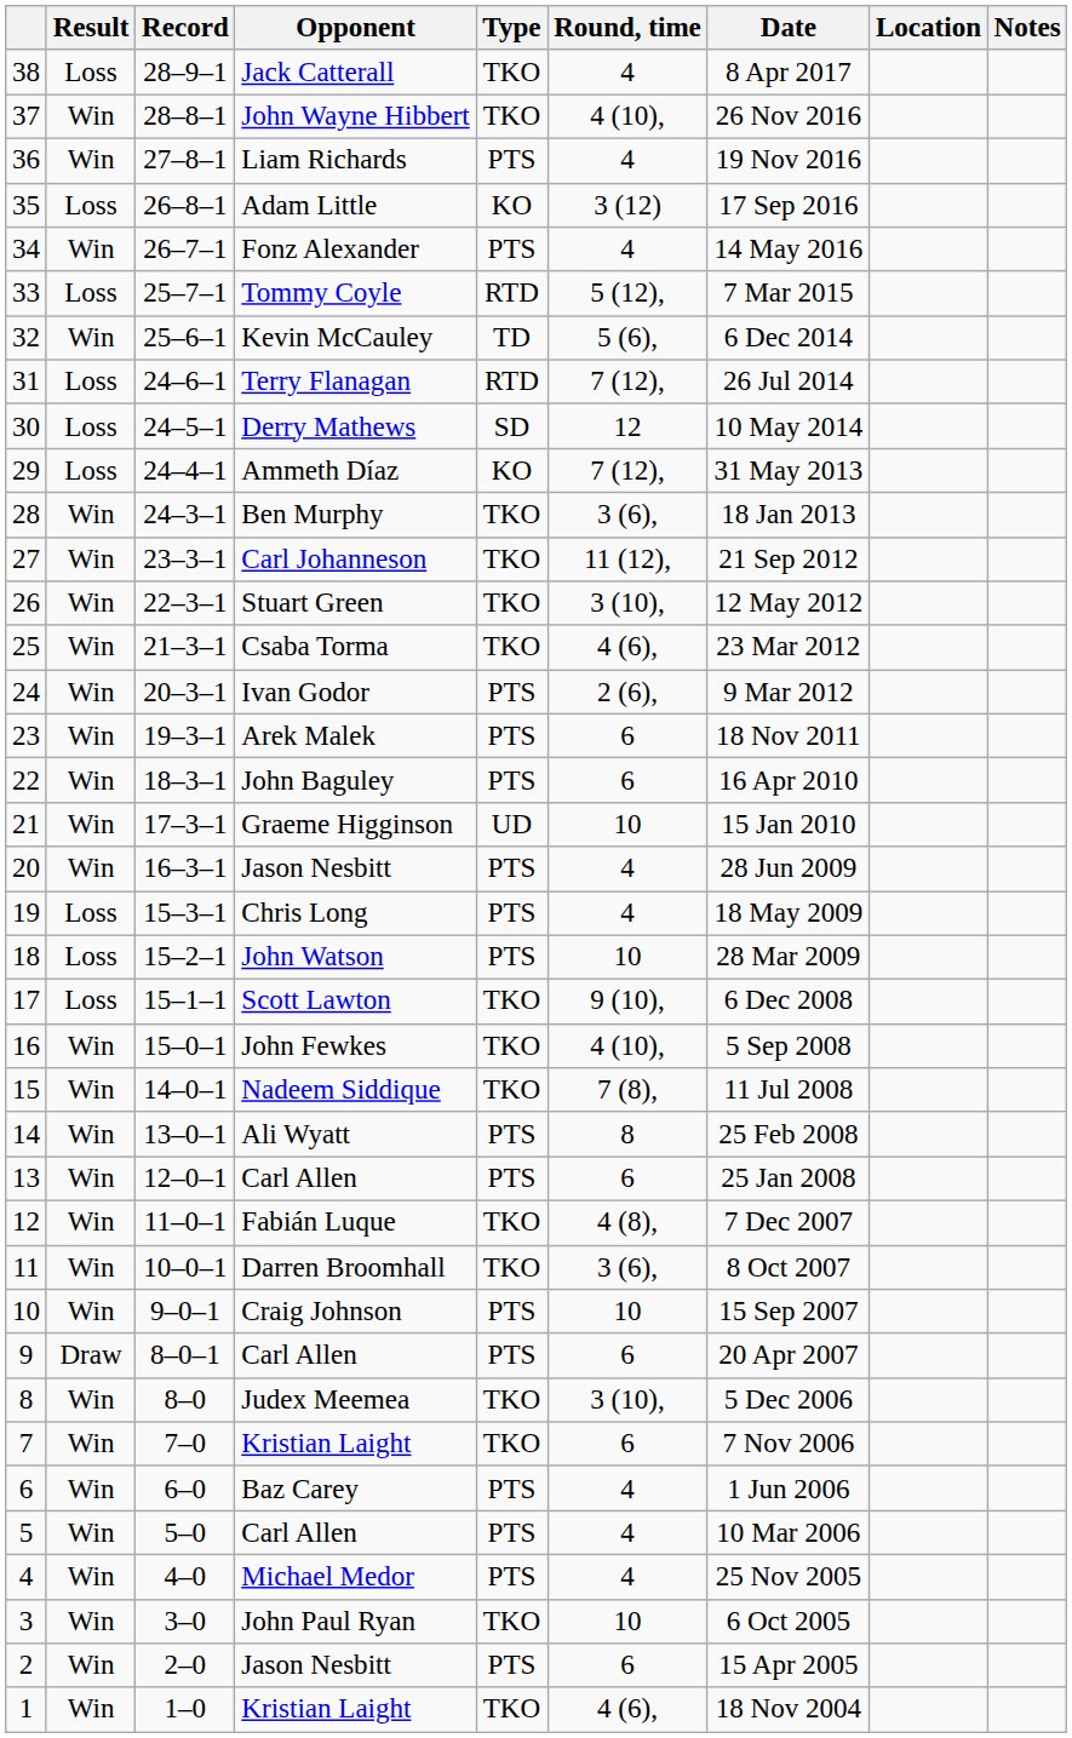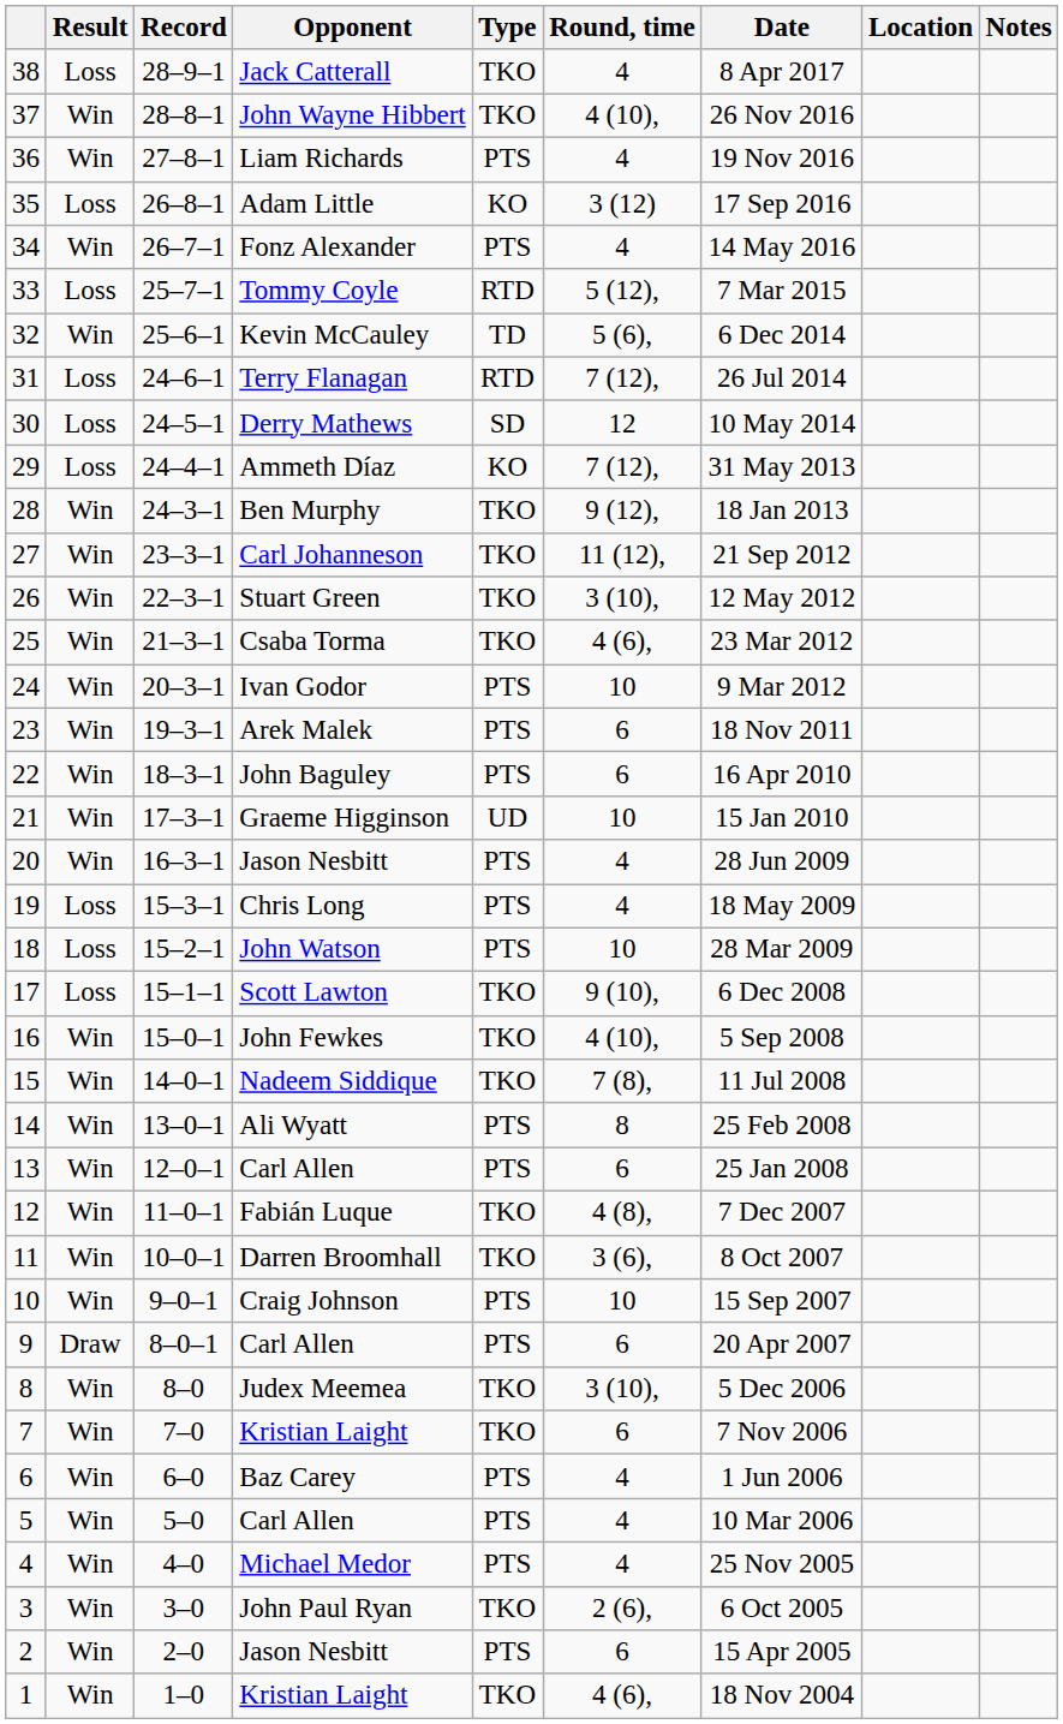 <table class="wikitable" style="text-align:center">
 <tr>
 <th></th>
 <th>Result</th>
 <th>Record</th>
 <th>Opponent</th>
 <th>Type</th>
 <th>Round, time</th>
 <th>Date</th>
 <th>Location</th>
 <th>Notes</th>
 </tr>
 <tr>
 <td>38</td>
 <td>Loss</td>
 <td>28–9–1</td>
 <td style="text-align:left;"><a href='#'>Jack Catterall</a></td>
 <td>TKO</td>
 <td>4</td>
 <td>8 Apr 2017</td>
 <td style="text-align:left;"></td>
 <td style="text-align:left;"></td>
 </tr>
 <tr>
 <td>37</td>
 <td>Win</td>
 <td>28–8–1</td>
 <td style="text-align:left;"><a href='#'>John Wayne Hibbert</a></td>
 <td>TKO</td>
 <td>4 (10), </td>
 <td>26 Nov 2016</td>
 <td style="text-align:left;"></td>
 <td style="text-align:left;"></td>
 </tr>
 <tr>
 <td>36</td>
 <td>Win</td>
 <td>27–8–1</td>
 <td style="text-align:left;">Liam Richards</td>
 <td>PTS</td>
 <td>4</td>
 <td>19 Nov 2016</td>
 <td style="text-align:left;"></td>
 <td></td>
 </tr>
 <tr>
 <td>35</td>
 <td>Loss</td>
 <td>26–8–1</td>
 <td style="text-align:left;">Adam Little</td>
 <td>KO</td>
 <td>3 (12)</td>
 <td>17 Sep 2016</td>
 <td style="text-align:left;"></td>
 <td></td>
 </tr>
 <tr>
 <td>34</td>
 <td>Win</td>
 <td>26–7–1</td>
 <td style="text-align:left;">Fonz Alexander</td>
 <td>PTS</td>
 <td>4</td>
 <td>14 May 2016</td>
 <td style="text-align:left;"></td>
 <td></td>
 </tr>
 <tr>
 <td>33</td>
 <td>Loss</td>
 <td>25–7–1</td>
 <td style="text-align:left;"><a href='#'>Tommy Coyle</a></td>
 <td>RTD</td>
 <td>5 (12), </td>
 <td>7 Mar 2015</td>
 <td style="text-align:left;"></td>
 <td></td>
 </tr>
 <tr>
 <td>32</td>
 <td>Win</td>
 <td>25–6–1</td>
 <td style="text-align:left;">Kevin McCauley</td>
 <td>TD</td>
 <td>5 (6), </td>
 <td>6 Dec 2014</td>
 <td style="text-align:left;"></td>
 <td style="text-align:left;"></td>
 </tr>
 <tr>
 <td>31</td>
 <td>Loss</td>
 <td>24–6–1</td>
 <td style="text-align:left;"><a href='#'>Terry Flanagan</a></td>
 <td>RTD</td>
 <td>7 (12), </td>
 <td>26 Jul 2014</td>
 <td style="text-align:left;"></td>
 <td style="text-align:left;"></td>
 </tr>
 <tr>
 <td>30</td>
 <td>Loss</td>
 <td>24–5–1</td>
 <td style="text-align:left;"><a href='#'>Derry Mathews</a></td>
 <td>SD</td>
 <td>12</td>
 <td>10 May 2014</td>
 <td style="text-align:left;"></td>
 <td style="text-align:left;"></td>
 </tr>
 <tr>
 <td>29</td>
 <td>Loss</td>
 <td>24–4–1</td>
 <td style="text-align:left;">Ammeth Díaz</td>
 <td>KO</td>
 <td>7 (12), </td>
 <td>31 May 2013</td>
 <td style="text-align:left;"></td>
 <td></td>
 </tr>
 <tr>
 <td>28</td>
 <td>Win</td>
 <td>24–3–1</td>
 <td style="text-align:left;">Ben Murphy</td>
 <td>TKO</td>
-<td>3 (6), </td>
+<td>9 (12), </td>
 <td>18 Jan 2013</td>
 <td style="text-align:left;"></td>
 <td style="text-align:left;"></td>
 </tr>
 <tr>
 <td>27</td>
 <td>Win</td>
 <td>23–3–1</td>
 <td style="text-align:left;"><a href='#'>Carl Johanneson</a></td>
 <td>TKO</td>
 <td>11 (12), </td>
 <td>21 Sep 2012</td>
 <td style="text-align:left;"></td>
 <td style="text-align:left;"></td>
 </tr>
 <tr>
 <td>26</td>
 <td>Win</td>
 <td>22–3–1</td>
 <td style="text-align:left;">Stuart Green</td>
 <td>TKO</td>
 <td>3 (10), </td>
 <td>12 May 2012</td>
 <td style="text-align:left;"></td>
 <td></td>
 </tr>
 <tr>
 <td>25</td>
 <td>Win</td>
 <td>21–3–1</td>
 <td style="text-align:left;">Csaba Torma</td>
 <td>TKO</td>
 <td>4 (6), </td>
 <td>23 Mar 2012</td>
 <td style="text-align:left;"></td>
 <td></td>
 </tr>
 <tr>
 <td>24</td>
 <td>Win</td>
 <td>20–3–1</td>
 <td style="text-align:left;">Ivan Godor</td>
 <td>PTS</td>
-<td>2 (6), </td>
+<td>10</td>
 <td>9 Mar 2012</td>
 <td style="text-align:left;"></td>
 <td style="text-align:left;"></td>
 </tr>
 <tr>
 <td>23</td>
 <td>Win</td>
 <td>19–3–1</td>
 <td style="text-align:left;">Arek Malek</td>
 <td>PTS</td>
 <td>6</td>
 <td>18 Nov 2011</td>
 <td style="text-align:left;"></td>
 <td></td>
 </tr>
 <tr>
 <td>22</td>
 <td>Win</td>
 <td>18–3–1</td>
 <td style="text-align:left;">John Baguley</td>
 <td>PTS</td>
 <td>6</td>
 <td>16 Apr 2010</td>
 <td style="text-align:left;"></td>
 <td></td>
 </tr>
 <tr>
 <td>21</td>
 <td>Win</td>
 <td>17–3–1</td>
 <td style="text-align:left;">Graeme Higginson</td>
 <td>UD</td>
 <td>10</td>
 <td>15 Jan 2010</td>
 <td style="text-align:left;"></td>
 <td style="text-align:left;"></td>
 </tr>
 <tr>
 <td>20</td>
 <td>Win</td>
 <td>16–3–1</td>
 <td style="text-align:left;">Jason Nesbitt</td>
 <td>PTS</td>
 <td>4</td>
 <td>28 Jun 2009</td>
 <td style="text-align:left;"></td>
 <td></td>
 </tr>
 <tr>
 <td>19</td>
 <td>Loss</td>
 <td>15–3–1</td>
 <td style="text-align:left;">Chris Long</td>
 <td>PTS</td>
 <td>4</td>
 <td>18 May 2009</td>
 <td style="text-align:left;"></td>
 <td></td>
 </tr>
 <tr>
 <td>18</td>
 <td>Loss</td>
 <td>15–2–1</td>
 <td style="text-align:left;"><a href='#'>John Watson</a></td>
 <td>PTS</td>
 <td>10</td>
 <td>28 Mar 2009</td>
 <td style="text-align:left;"></td>
 <td></td>
 </tr>
 <tr>
 <td>17</td>
 <td>Loss</td>
 <td>15–1–1</td>
 <td style="text-align:left;"><a href='#'>Scott Lawton</a></td>
 <td>TKO</td>
 <td>9 (10), </td>
 <td>6 Dec 2008</td>
 <td style="text-align:left;"></td>
 <td style="text-align:left;"></td>
 </tr>
 <tr>
 <td>16</td>
 <td>Win</td>
 <td>15–0–1</td>
 <td style="text-align:left;">John Fewkes</td>
 <td>TKO</td>
 <td>4 (10), </td>
 <td>5 Sep 2008</td>
 <td style="text-align:left;"></td>
 <td style="text-align:left;"></td>
 </tr>
 <tr>
 <td>15</td>
 <td>Win</td>
 <td>14–0–1</td>
 <td style="text-align:left;"><a href='#'>Nadeem Siddique</a></td>
 <td>TKO</td>
 <td>7 (8), </td>
 <td>11 Jul 2008</td>
 <td style="text-align:left;"></td>
 <td></td>
 </tr>
 <tr>
 <td>14</td>
 <td>Win</td>
 <td>13–0–1</td>
 <td style="text-align:left;">Ali Wyatt</td>
 <td>PTS</td>
 <td>8</td>
 <td>25 Feb 2008</td>
 <td style="text-align:left;"></td>
 <td></td>
 </tr>
 <tr>
 <td>13</td>
 <td>Win</td>
 <td>12–0–1</td>
 <td style="text-align:left;">Carl Allen</td>
 <td>PTS</td>
 <td>6</td>
 <td>25 Jan 2008</td>
 <td style="text-align:left;"></td>
 <td></td>
 </tr>
 <tr>
 <td>12</td>
 <td>Win</td>
 <td>11–0–1</td>
 <td style="text-align:left;">Fabián Luque</td>
 <td>TKO</td>
 <td>4 (8), </td>
 <td>7 Dec 2007</td>
 <td style="text-align:left;"></td>
 <td></td>
 </tr>
 <tr>
 <td>11</td>
 <td>Win</td>
 <td>10–0–1</td>
 <td style="text-align:left;">Darren Broomhall</td>
 <td>TKO</td>
 <td>3 (6), </td>
 <td>8 Oct 2007</td>
 <td style="text-align:left;"></td>
 <td></td>
 </tr>
 <tr>
 <td>10</td>
 <td>Win</td>
 <td>9–0–1</td>
 <td style="text-align:left;">Craig Johnson</td>
 <td>PTS</td>
 <td>10</td>
 <td>15 Sep 2007</td>
 <td style="text-align:left;"></td>
 <td style="text-align:left;"></td>
 </tr>
 <tr>
 <td>9</td>
 <td>Draw</td>
 <td>8–0–1</td>
 <td style="text-align:left;">Carl Allen</td>
 <td>PTS</td>
 <td>6</td>
 <td>20 Apr 2007</td>
 <td style="text-align:left;"></td>
 <td></td>
 </tr>
 <tr>
 <td>8</td>
 <td>Win</td>
 <td>8–0</td>
 <td style="text-align:left;">Judex Meemea</td>
 <td>TKO</td>
 <td>3 (10), </td>
 <td>5 Dec 2006</td>
 <td style="text-align:left;"></td>
 <td></td>
 </tr>
 <tr>
 <td>7</td>
 <td>Win</td>
 <td>7–0</td>
 <td style="text-align:left;"><a href='#'>Kristian Laight</a></td>
 <td>TKO</td>
 <td>6</td>
 <td>7 Nov 2006</td>
 <td style="text-align:left;"></td>
 <td></td>
 </tr>
 <tr>
 <td>6</td>
 <td>Win</td>
 <td>6–0</td>
 <td style="text-align:left;">Baz Carey</td>
 <td>PTS</td>
 <td>4</td>
 <td>1 Jun 2006</td>
 <td style="text-align:left;"></td>
 <td></td>
 </tr>
 <tr>
 <td>5</td>
 <td>Win</td>
 <td>5–0</td>
 <td style="text-align:left;">Carl Allen</td>
 <td>PTS</td>
 <td>4</td>
 <td>10 Mar 2006</td>
 <td style="text-align:left;"></td>
 <td></td>
 </tr>
 <tr>
 <td>4</td>
 <td>Win</td>
 <td>4–0</td>
 <td style="text-align:left;"><a href='#'>Michael Medor</a></td>
 <td>PTS</td>
 <td>4</td>
 <td>25 Nov 2005</td>
 <td style="text-align:left;"></td>
 <td></td>
 </tr>
 <tr>
 <td>3</td>
 <td>Win</td>
 <td>3–0</td>
 <td style="text-align:left;">John Paul Ryan</td>
 <td>TKO</td>
-<td>10</td>
+<td>2 (6), </td>
 <td>6 Oct 2005</td>
 <td style="text-align:left;"></td>
 <td></td>
 </tr>
 <tr>
 <td>2</td>
 <td>Win</td>
 <td>2–0</td>
 <td style="text-align:left;">Jason Nesbitt</td>
 <td>PTS</td>
 <td>6</td>
 <td>15 Apr 2005</td>
 <td style="text-align:left;"></td>
 <td></td>
 </tr>
 <tr>
 <td>1</td>
 <td>Win</td>
 <td>1–0</td>
 <td style="text-align:left;"><a href='#'>Kristian Laight</a></td>
 <td>TKO</td>
 <td>4 (6), </td>
 <td>18 Nov 2004</td>
 <td style="text-align:left;"></td>
 <td></td>
 </tr>
 </table>
